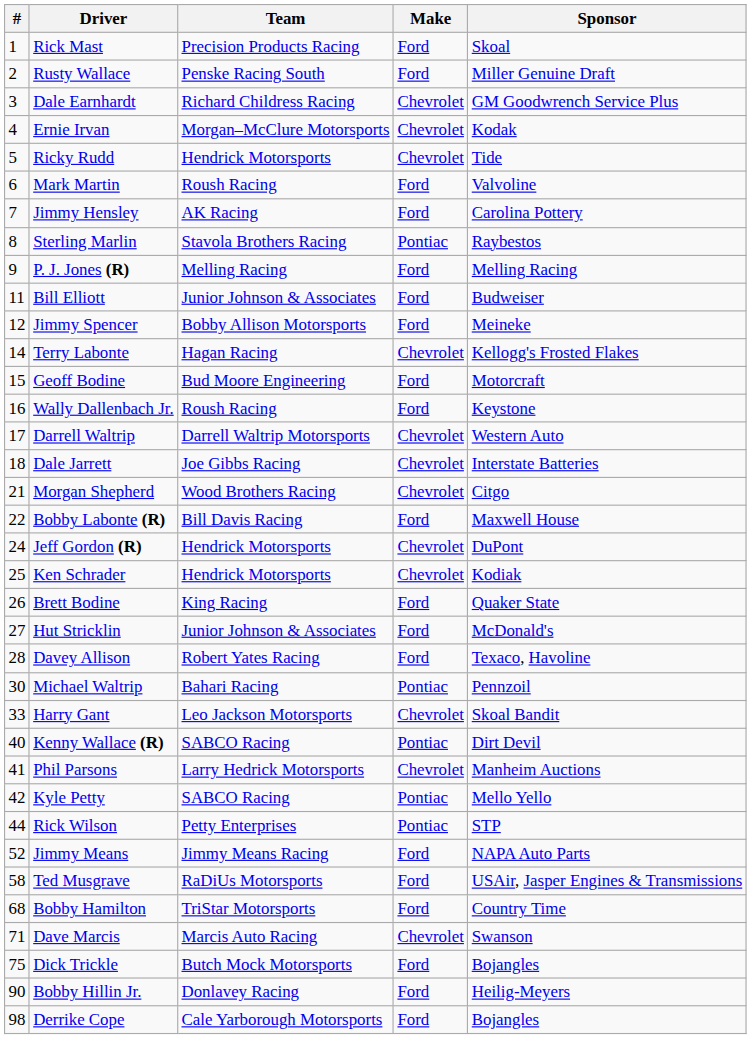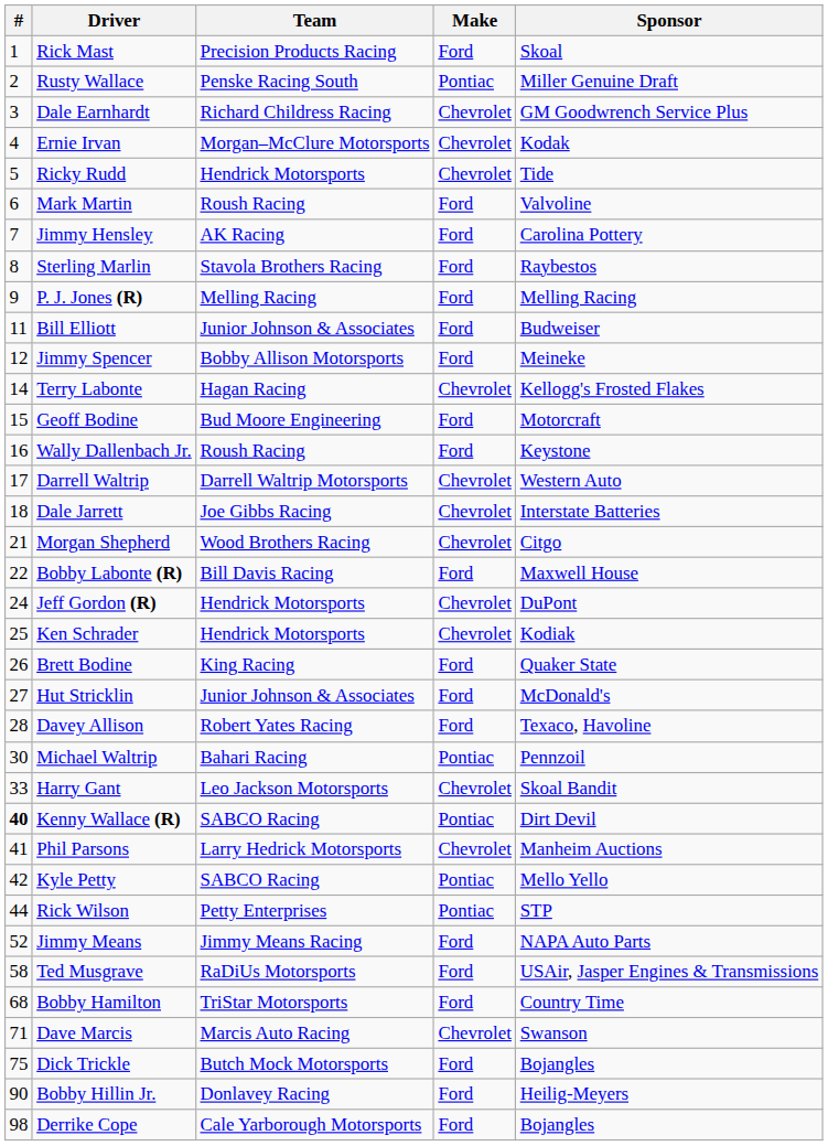 <table class="wikitable" style="font-size:95%">
 <tr>
 <th>#</th>
 <th>Driver</th>
 <th>Team</th>
 <th>Make</th>
 <th>Sponsor</th>
 </tr>
 <tr>
 <td>1</td>
 <td><a href='#'>Rick Mast</a></td>
 <td><a href='#'>Precision Products Racing</a></td>
 <td><a href='#'>Ford</a></td>
 <td><a href='#'>Skoal</a></td>
 </tr>
 <tr>
 <td>2</td>
 <td><a href='#'>Rusty Wallace</a></td>
 <td><a href='#'>Penske Racing South</a></td>
-<td><a href='#'>Ford</a></td>
+<td><a href='#'>Pontiac</a></td>
 <td><a href='#'>Miller Genuine Draft</a></td>
 </tr>
 <tr>
 <td>3</td>
 <td><a href='#'>Dale Earnhardt</a></td>
 <td><a href='#'>Richard Childress Racing</a></td>
 <td><a href='#'>Chevrolet</a></td>
 <td><a href='#'>GM Goodwrench Service Plus</a></td>
 </tr>
 <tr>
 <td>4</td>
 <td><a href='#'>Ernie Irvan</a></td>
 <td><a href='#'>Morgan–McClure Motorsports</a></td>
 <td><a href='#'>Chevrolet</a></td>
 <td><a href='#'>Kodak</a></td>
 </tr>
 <tr>
 <td>5</td>
 <td><a href='#'>Ricky Rudd</a></td>
 <td><a href='#'>Hendrick Motorsports</a></td>
 <td><a href='#'>Chevrolet</a></td>
 <td><a href='#'>Tide</a></td>
 </tr>
 <tr>
 <td>6</td>
 <td><a href='#'>Mark Martin</a></td>
 <td><a href='#'>Roush Racing</a></td>
 <td><a href='#'>Ford</a></td>
 <td><a href='#'>Valvoline</a></td>
 </tr>
 <tr>
 <td>7</td>
 <td><a href='#'>Jimmy Hensley</a></td>
 <td><a href='#'>AK Racing</a></td>
 <td><a href='#'>Ford</a></td>
 <td><a href='#'>Carolina Pottery</a></td>
 </tr>
 <tr>
 <td>8</td>
 <td><a href='#'>Sterling Marlin</a></td>
 <td><a href='#'>Stavola Brothers Racing</a></td>
-<td><a href='#'>Pontiac</a></td>
+<td><a href='#'>Ford</a></td>
 <td><a href='#'>Raybestos</a></td>
 </tr>
 <tr>
 <td>9</td>
 <td><a href='#'>P. J. Jones</a> <strong>(R)</strong></td>
 <td><a href='#'>Melling Racing</a></td>
 <td><a href='#'>Ford</a></td>
 <td><a href='#'>Melling Racing</a></td>
 </tr>
 <tr>
 <td>11</td>
 <td><a href='#'>Bill Elliott</a></td>
 <td><a href='#'>Junior Johnson & Associates</a></td>
 <td><a href='#'>Ford</a></td>
 <td><a href='#'>Budweiser</a></td>
 </tr>
 <tr>
 <td>12</td>
 <td><a href='#'>Jimmy Spencer</a></td>
 <td><a href='#'>Bobby Allison Motorsports</a></td>
 <td><a href='#'>Ford</a></td>
 <td><a href='#'>Meineke</a></td>
 </tr>
 <tr>
 <td>14</td>
 <td><a href='#'>Terry Labonte</a></td>
 <td><a href='#'>Hagan Racing</a></td>
 <td><a href='#'>Chevrolet</a></td>
 <td><a href='#'>Kellogg's Frosted Flakes</a></td>
 </tr>
 <tr>
 <td>15</td>
 <td><a href='#'>Geoff Bodine</a></td>
 <td><a href='#'>Bud Moore Engineering</a></td>
 <td><a href='#'>Ford</a></td>
 <td><a href='#'>Motorcraft</a></td>
 </tr>
 <tr>
 <td>16</td>
 <td><a href='#'>Wally Dallenbach Jr.</a></td>
 <td><a href='#'>Roush Racing</a></td>
 <td><a href='#'>Ford</a></td>
 <td><a href='#'>Keystone</a></td>
 </tr>
 <tr>
 <td>17</td>
 <td><a href='#'>Darrell Waltrip</a></td>
 <td><a href='#'>Darrell Waltrip Motorsports</a></td>
 <td><a href='#'>Chevrolet</a></td>
 <td><a href='#'>Western Auto</a></td>
 </tr>
 <tr>
 <td>18</td>
 <td><a href='#'>Dale Jarrett</a></td>
 <td><a href='#'>Joe Gibbs Racing</a></td>
 <td><a href='#'>Chevrolet</a></td>
 <td><a href='#'>Interstate Batteries</a></td>
 </tr>
 <tr>
 <td>21</td>
 <td><a href='#'>Morgan Shepherd</a></td>
 <td><a href='#'>Wood Brothers Racing</a></td>
 <td><a href='#'>Chevrolet</a></td>
 <td><a href='#'>Citgo</a></td>
 </tr>
 <tr>
 <td>22</td>
 <td><a href='#'>Bobby Labonte</a> <strong>(R)</strong></td>
 <td><a href='#'>Bill Davis Racing</a></td>
 <td><a href='#'>Ford</a></td>
 <td><a href='#'>Maxwell House</a></td>
 </tr>
 <tr>
 <td>24</td>
 <td><a href='#'>Jeff Gordon</a> <strong>(R)</strong></td>
 <td><a href='#'>Hendrick Motorsports</a></td>
 <td><a href='#'>Chevrolet</a></td>
 <td><a href='#'>DuPont</a></td>
 </tr>
 <tr>
 <td>25</td>
 <td><a href='#'>Ken Schrader</a></td>
 <td><a href='#'>Hendrick Motorsports</a></td>
 <td><a href='#'>Chevrolet</a></td>
 <td><a href='#'>Kodiak</a></td>
 </tr>
 <tr>
 <td>26</td>
 <td><a href='#'>Brett Bodine</a></td>
 <td><a href='#'>King Racing</a></td>
 <td><a href='#'>Ford</a></td>
 <td><a href='#'>Quaker State</a></td>
 </tr>
 <tr>
 <td>27</td>
 <td><a href='#'>Hut Stricklin</a></td>
 <td><a href='#'>Junior Johnson & Associates</a></td>
 <td><a href='#'>Ford</a></td>
 <td><a href='#'>McDonald's</a></td>
 </tr>
 <tr>
 <td>28</td>
 <td><a href='#'>Davey Allison</a></td>
 <td><a href='#'>Robert Yates Racing</a></td>
 <td><a href='#'>Ford</a></td>
 <td><a href='#'>Texaco</a>, <a href='#'>Havoline</a></td>
 </tr>
 <tr>
 <td>30</td>
 <td><a href='#'>Michael Waltrip</a></td>
 <td><a href='#'>Bahari Racing</a></td>
 <td><a href='#'>Pontiac</a></td>
 <td><a href='#'>Pennzoil</a></td>
 </tr>
 <tr>
 <td>33</td>
 <td><a href='#'>Harry Gant</a></td>
 <td><a href='#'>Leo Jackson Motorsports</a></td>
 <td><a href='#'>Chevrolet</a></td>
 <td><a href='#'>Skoal Bandit</a></td>
 </tr>
 <tr>
-<td>40</td>
+<td><strong>40</strong></td>
 <td><a href='#'>Kenny Wallace</a> <strong>(R)</strong></td>
 <td><a href='#'>SABCO Racing</a></td>
 <td><a href='#'>Pontiac</a></td>
 <td><a href='#'>Dirt Devil</a></td>
 </tr>
 <tr>
 <td>41</td>
 <td><a href='#'>Phil Parsons</a></td>
 <td><a href='#'>Larry Hedrick Motorsports</a></td>
 <td><a href='#'>Chevrolet</a></td>
 <td><a href='#'>Manheim Auctions</a></td>
 </tr>
 <tr>
 <td>42</td>
 <td><a href='#'>Kyle Petty</a></td>
 <td><a href='#'>SABCO Racing</a></td>
 <td><a href='#'>Pontiac</a></td>
 <td><a href='#'>Mello Yello</a></td>
 </tr>
 <tr>
 <td>44</td>
 <td><a href='#'>Rick Wilson</a></td>
 <td><a href='#'>Petty Enterprises</a></td>
 <td><a href='#'>Pontiac</a></td>
 <td><a href='#'>STP</a></td>
 </tr>
 <tr>
 <td>52</td>
 <td><a href='#'>Jimmy Means</a></td>
 <td><a href='#'>Jimmy Means Racing</a></td>
 <td><a href='#'>Ford</a></td>
 <td><a href='#'>NAPA Auto Parts</a></td>
 </tr>
 <tr>
 <td>58</td>
 <td><a href='#'>Ted Musgrave</a></td>
 <td><a href='#'>RaDiUs Motorsports</a></td>
 <td><a href='#'>Ford</a></td>
 <td><a href='#'>USAir</a>, <a href='#'>Jasper Engines & Transmissions</a></td>
 </tr>
 <tr>
 <td>68</td>
 <td><a href='#'>Bobby Hamilton</a></td>
 <td><a href='#'>TriStar Motorsports</a></td>
 <td><a href='#'>Ford</a></td>
 <td><a href='#'>Country Time</a></td>
 </tr>
 <tr>
 <td>71</td>
 <td><a href='#'>Dave Marcis</a></td>
 <td><a href='#'>Marcis Auto Racing</a></td>
 <td><a href='#'>Chevrolet</a></td>
 <td><a href='#'>Swanson</a></td>
 </tr>
 <tr>
 <td>75</td>
 <td><a href='#'>Dick Trickle</a></td>
 <td><a href='#'>Butch Mock Motorsports</a></td>
 <td><a href='#'>Ford</a></td>
 <td><a href='#'>Bojangles</a></td>
 </tr>
 <tr>
 <td>90</td>
 <td><a href='#'>Bobby Hillin Jr.</a></td>
 <td><a href='#'>Donlavey Racing</a></td>
 <td><a href='#'>Ford</a></td>
 <td><a href='#'>Heilig-Meyers</a></td>
 </tr>
 <tr>
 <td>98</td>
 <td><a href='#'>Derrike Cope</a></td>
 <td><a href='#'>Cale Yarborough Motorsports</a></td>
 <td><a href='#'>Ford</a></td>
 <td><a href='#'>Bojangles</a></td>
 </tr>
 </table>
